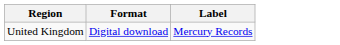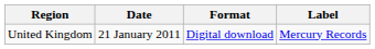 <table class="wikitable">
 <tr>
 <th>Region</th>
+<th>Date</th>
 <th>Format</th>
 <th>Label</th>
 </tr>
 <tr>
 <td>United Kingdom</td>
+<td>21 January 2011</td>
 <td><a href='#'>Digital download</a></td>
 <td><a href='#'>Mercury Records</a></td>
 </tr>
 </table>
